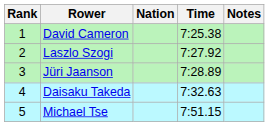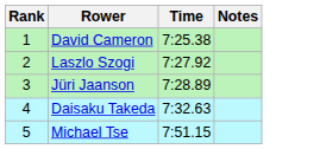 <table class="wikitable sortable" style="text-align:center">
 <tr>
 <th>Rank</th>
 <th>Rower</th>
-<th>Nation</th>
 <th>Time</th>
 <th>Notes</th>
 </tr>
 <tr bgcolor=bbf3bb>
 <td>1</td>
 <td align=left><a href='#'>David Cameron</a></td>
-<td align=left></td>
 <td>7:25.38</td>
 <td></td>
 </tr>
 <tr bgcolor=bbf3bb>
 <td>2</td>
 <td align=left><a href='#'>Laszlo Szogi</a></td>
-<td align=left></td>
 <td>7:27.92</td>
 <td></td>
 </tr>
 <tr bgcolor=bbf3bb>
 <td>3</td>
 <td align=left><a href='#'>Jüri Jaanson</a></td>
-<td align=left></td>
 <td>7:28.89</td>
 <td></td>
 </tr>
 <tr bgcolor=bbf9ff>
 <td>4</td>
 <td align=left><a href='#'>Daisaku Takeda</a></td>
-<td align=left></td>
 <td>7:32.63</td>
 <td></td>
 </tr>
 <tr bgcolor=bbf9ff>
 <td>5</td>
 <td align=left><a href='#'>Michael Tse</a></td>
-<td align=left></td>
 <td>7:51.15</td>
 <td></td>
 </tr>
 </table>
